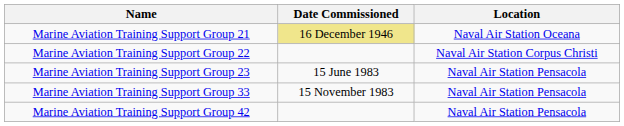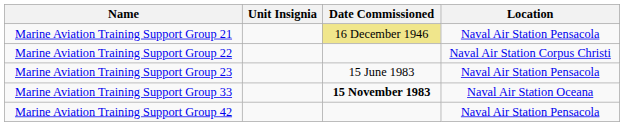 <table class="wikitable" width="800" style="text-align:center;">
 <tr>
 <th>Name</th>
+<th>Unit Insignia</th>
 <th>Date Commissioned</th>
 <th>Location</th>
 </tr>
 <tr>
 <td><a href='#'>Marine Aviation Training Support Group 21</a></td>
+<td></td>
 <td style="background: khaki;">16 December 1946 </td>
-<td><a href='#'>Naval Air Station Oceana</a></td>
+<td><a href='#'>Naval Air Station Pensacola</a></td>
 </tr>
 <tr>
 <td><a href='#'>Marine Aviation Training Support Group 22</a></td>
+<td></td>
 <td></td>
 <td><a href='#'>Naval Air Station Corpus Christi</a></td>
 </tr>
 <tr>
 <td><a href='#'>Marine Aviation Training Support Group 23</a></td>
+<td></td>
 <td>15 June 1983 </td>
 <td><a href='#'>Naval Air Station Pensacola</a></td>
 </tr>
 <tr>
 <td><a href='#'>Marine Aviation Training Support Group 33</a></td>
-<td>15 November 1983 </td>
-<td><a href='#'>Naval Air Station Pensacola</a></td>
+<td></td>
+<td><strong>15 November 1983 </strong></td>
+<td><a href='#'>Naval Air Station Oceana</a></td>
 </tr>
 <tr>
 <td><a href='#'>Marine Aviation Training Support Group 42</a></td>
 <td></td>
+<td></td>
 <td><a href='#'>Naval Air Station Pensacola</a></td>
 </tr>
 </table>
